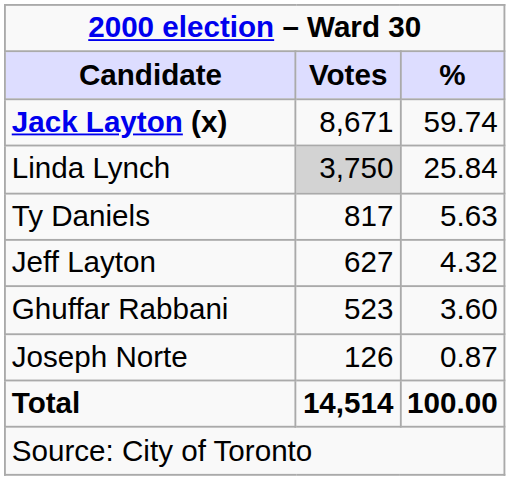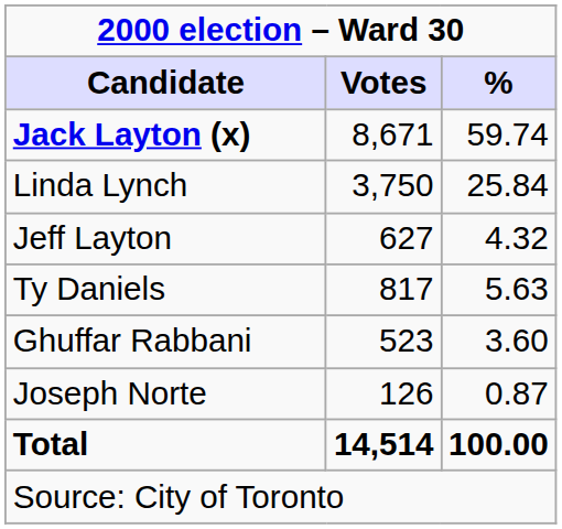 <table class="wikitable sortable">
 <tr>
 <td colspan="3" style="text-align:center;"><strong><a href='#'>2000 election</a> – Ward 30</strong></td>
 </tr>
 <tr>
 <th style="background:#ddf; width:150px;">Candidate</th>
 <th style="background:#ddf;">Votes</th>
 <th style="background:#ddf;">%</th>
 </tr>
 <tr>
 <td><strong><a href='#'>Jack Layton</a> (x)</strong></td>
 <td align="right">8,671</td>
 <td align="right">59.74</td>
 </tr>
 <tr>
 <td>Linda Lynch</td>
-<td align="right" style="background: lightgrey;">3,750</td>
+<td align="right">3,750</td>
 <td align="right">25.84</td>
+</tr>
+<tr>
+<td>Jeff Layton</td>
+<td align="right">627</td>
+<td align="right">4.32</td>
 </tr>
 <tr>
 <td>Ty Daniels</td>
 <td align="right">817</td>
 <td align="right">5.63</td>
-</tr>
-<tr>
-<td>Jeff Layton</td>
-<td align="right">627</td>
-<td align="right">4.32</td>
 </tr>
 <tr>
 <td>Ghuffar Rabbani</td>
 <td align="right">523</td>
 <td align="right">3.60</td>
 </tr>
 <tr>
 <td>Joseph Norte</td>
 <td align="right">126</td>
 <td align="right">0.87</td>
 </tr>
 <tr>
 <td><strong>Total</strong></td>
 <td align="right"><strong>14,514</strong></td>
 <td align="right"><strong>100.00</strong></td>
 </tr>
 <tr>
 <td colspan="3">Source: City of Toronto</td>
 </tr>
 </table>
